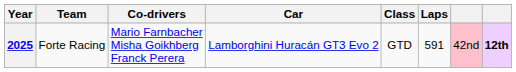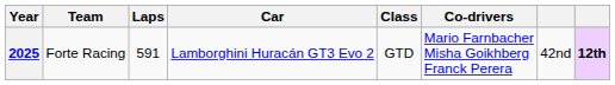 <table class="wikitable" style="text-align:center; font-size:90%;">
 <tr style="background:#ABBBDD;">
 <th>Year</th>
 <th>Team</th>
-<th>Co-drivers</th>
+<th>Laps</th>
 <th>Car</th>
 <th>Class</th>
-<th>Laps</th>
+<th>Co-drivers</th>
 <th></th>
 <th></th>
 </tr>
 <tr>
 <th><a href='#'>2025</a></th>
 <td align="left"> Forte Racing</td>
-<td align="left"> <a href='#'>Mario Farnbacher</a><br> <a href='#'>Misha Goikhberg</a><br> <a href='#'>Franck Perera</a></td>
+<td>591</td>
 <td align="left"><a href='#'>Lamborghini Huracán GT3 Evo 2</a></td>
 <td>GTD</td>
-<td>591</td>
-<td style="background: pink;">42nd</td>
+<td align="left"> <a href='#'>Mario Farnbacher</a><br> <a href='#'>Misha Goikhberg</a><br> <a href='#'>Franck Perera</a></td>
+<td>42nd</td>
 <td style="background:#EFCFFF;"><strong>12th</strong></td>
 </tr>
 </table>
